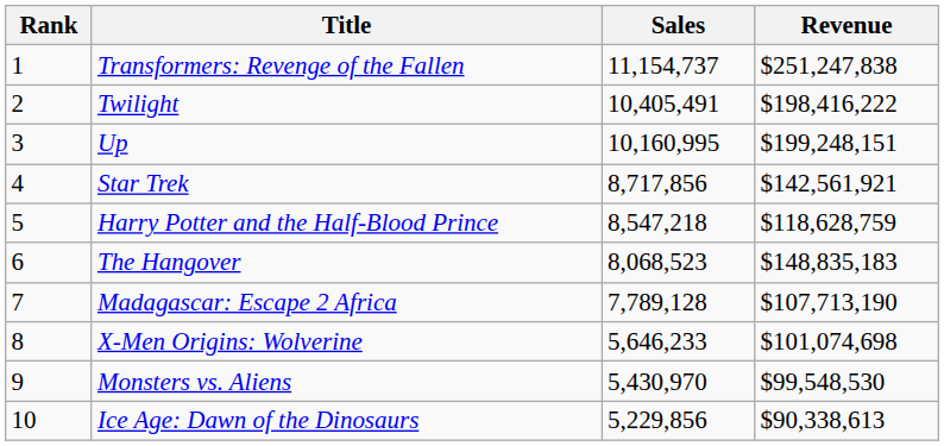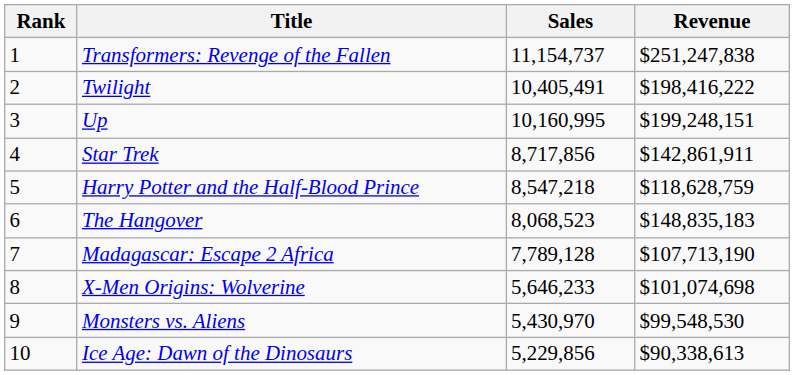 <table class="wikitable sortable" width="600">
 <tr>
 <th>Rank</th>
 <th>Title</th>
 <th>Sales</th>
 <th>Revenue</th>
 </tr>
 <tr>
 <td>1</td>
 <td><em><a href='#'>Transformers: Revenge of the Fallen</a></em></td>
 <td>11,154,737</td>
 <td>$251,247,838</td>
 </tr>
 <tr>
 <td>2</td>
 <td><em><a href='#'>Twilight</a></em></td>
 <td>10,405,491</td>
 <td>$198,416,222</td>
 </tr>
 <tr>
 <td>3</td>
 <td><em><a href='#'>Up</a></em></td>
 <td>10,160,995</td>
 <td>$199,248,151</td>
 </tr>
 <tr>
 <td>4</td>
 <td><em><a href='#'>Star Trek</a></em></td>
 <td>8,717,856</td>
-<td>$142,561,921</td>
+<td>$142,861,911</td>
 </tr>
 <tr>
 <td>5</td>
 <td><em><a href='#'>Harry Potter and the Half-Blood Prince</a></em></td>
 <td>8,547,218</td>
 <td>$118,628,759</td>
 </tr>
 <tr>
 <td>6</td>
 <td><em><a href='#'>The Hangover</a></em></td>
 <td>8,068,523</td>
 <td>$148,835,183</td>
 </tr>
 <tr>
 <td>7</td>
 <td><em><a href='#'>Madagascar: Escape 2 Africa</a></em></td>
 <td>7,789,128</td>
 <td>$107,713,190</td>
 </tr>
 <tr>
 <td>8</td>
 <td><em><a href='#'>X-Men Origins: Wolverine</a></em></td>
 <td>5,646,233</td>
 <td>$101,074,698</td>
 </tr>
 <tr>
 <td>9</td>
 <td><em><a href='#'>Monsters vs. Aliens</a></em></td>
 <td>5,430,970</td>
 <td>$99,548,530</td>
 </tr>
 <tr>
 <td>10</td>
 <td><em><a href='#'>Ice Age: Dawn of the Dinosaurs</a></em></td>
 <td>5,229,856</td>
 <td>$90,338,613</td>
 </tr>
 </table>
